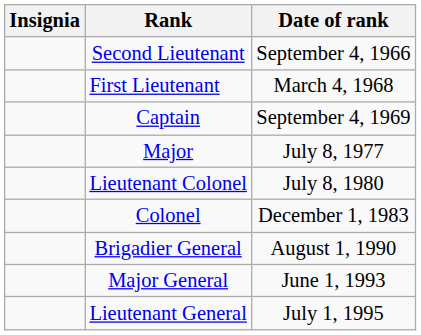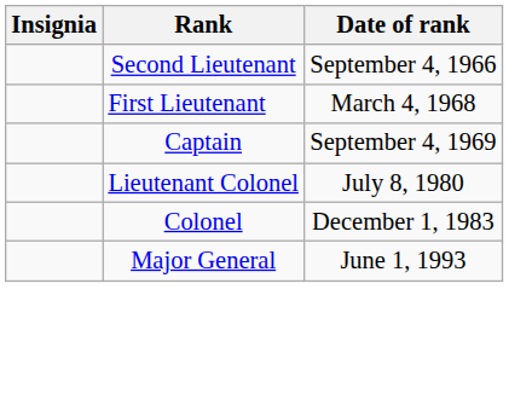 <table class="wikitable">
 <tr>
 <th>Insignia</th>
 <th>Rank</th>
 <th>Date of rank</th>
 </tr>
 <tr>
 <td align="center"></td>
 <td align="center"><a href='#'>Second Lieutenant</a></td>
 <td align="center">September 4, 1966</td>
 </tr>
 <tr>
 <td align="center"></td>
 <td><a href='#'>First Lieutenant</a></td>
 <td align="center">March 4, 1968</td>
 </tr>
 <tr>
 <td align="center"></td>
 <td align="center"><a href='#'>Captain</a></td>
 <td align="center">September 4, 1969</td>
 </tr>
 <tr>
 <td align="center"></td>
-<td align="center"><a href='#'>Major</a></td>
-<td align="center">July 8, 1977</td>
-</tr>
-<tr>
-<td align="center"></td>
 <td align="center"><a href='#'>Lieutenant Colonel</a></td>
 <td align="center">July 8, 1980</td>
 </tr>
 <tr>
 <td align="center"></td>
 <td align="center"><a href='#'>Colonel</a></td>
 <td align="center">December 1, 1983</td>
 </tr>
 <tr>
 <td align="center"></td>
-<td align="center"><a href='#'>Brigadier General</a></td>
-<td align="center">August 1, 1990</td>
-</tr>
-<tr>
-<td align="center"></td>
 <td align="center"><a href='#'>Major General</a></td>
 <td align="center">June 1, 1993</td>
 </tr>
-<tr>
-<td align="center"></td>
-<td align="center"><a href='#'>Lieutenant General</a></td>
-<td align="center">July 1, 1995</td>
-</tr>
 </table>
